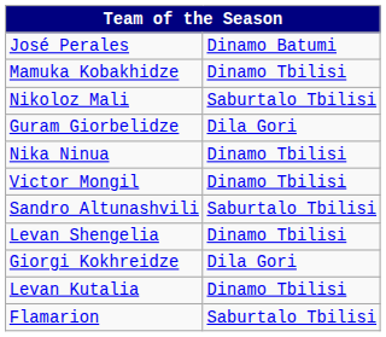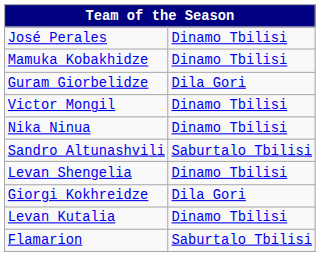 <table class="wikitable">
 <tr>
 <th style="background-color: navy; color: white;" colspan="2">Team of the Season</th>
 </tr>
 <tr>
 <td> <a href='#'>José Perales</a></td>
-<td><a href='#'>Dinamo Batumi</a></td>
+<td><a href='#'>Dinamo Tbilisi</a></td>
 </tr>
 <tr>
 <td> <a href='#'>Mamuka Kobakhidze</a></td>
 <td><a href='#'>Dinamo Tbilisi</a></td>
 </tr>
 <tr>
-<td> <a href='#'>Nikoloz Mali</a></td>
-<td><a href='#'>Saburtalo Tbilisi</a></td>
-</tr>
-<tr>
 <td> <a href='#'>Guram Giorbelidze</a></td>
 <td><a href='#'>Dila Gori</a></td>
 </tr>
 <tr>
-<td> <a href='#'>Nika Ninua</a></td>
+<td> <a href='#'>Victor Mongil</a></td>
 <td><a href='#'>Dinamo Tbilisi</a></td>
 </tr>
 <tr>
-<td> <a href='#'>Victor Mongil</a></td>
+<td> <a href='#'>Nika Ninua</a></td>
 <td><a href='#'>Dinamo Tbilisi</a></td>
 </tr>
 <tr>
 <td> <a href='#'>Sandro Altunashvili</a></td>
 <td><a href='#'>Saburtalo Tbilisi</a></td>
 </tr>
 <tr>
 <td> <a href='#'>Levan Shengelia</a></td>
 <td><a href='#'>Dinamo Tbilisi</a></td>
 </tr>
 <tr>
 <td> <a href='#'>Giorgi Kokhreidze</a></td>
 <td><a href='#'>Dila Gori</a></td>
 </tr>
 <tr>
 <td> <a href='#'>Levan Kutalia</a></td>
 <td><a href='#'>Dinamo Tbilisi</a></td>
 </tr>
 <tr>
 <td> <a href='#'>Flamarion</a></td>
 <td><a href='#'>Saburtalo Tbilisi</a></td>
 </tr>
 </table>
